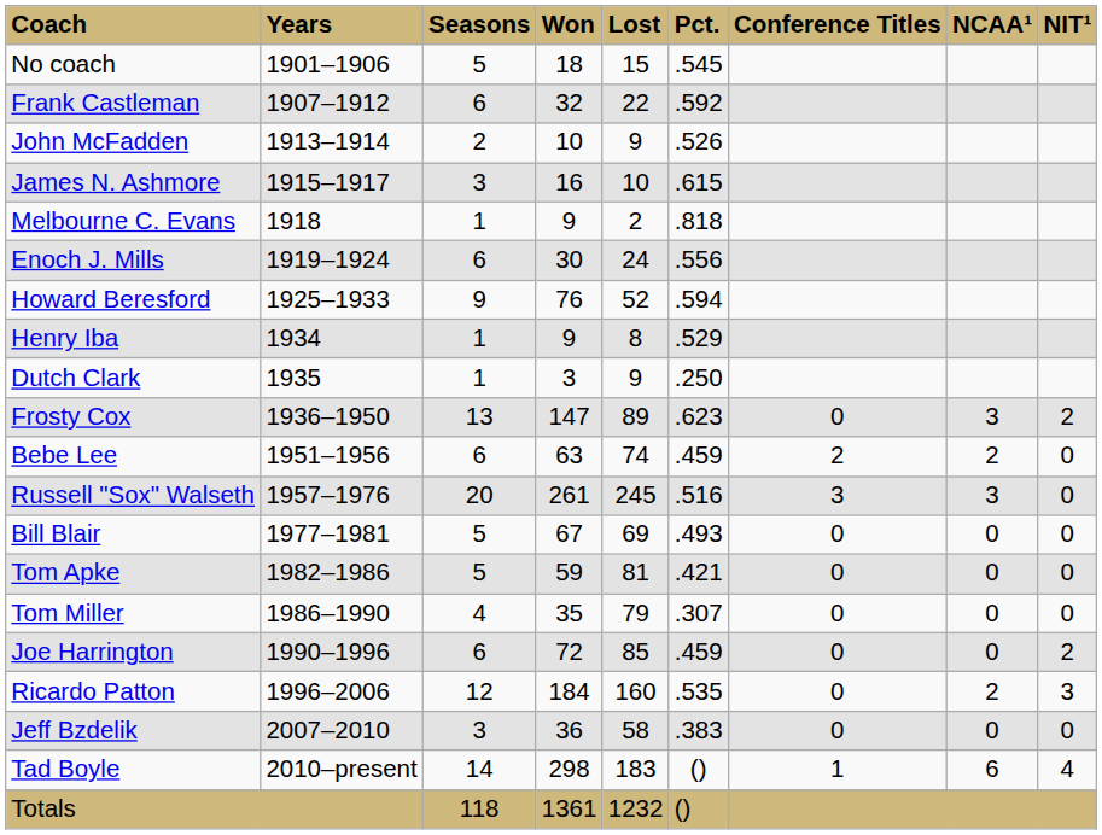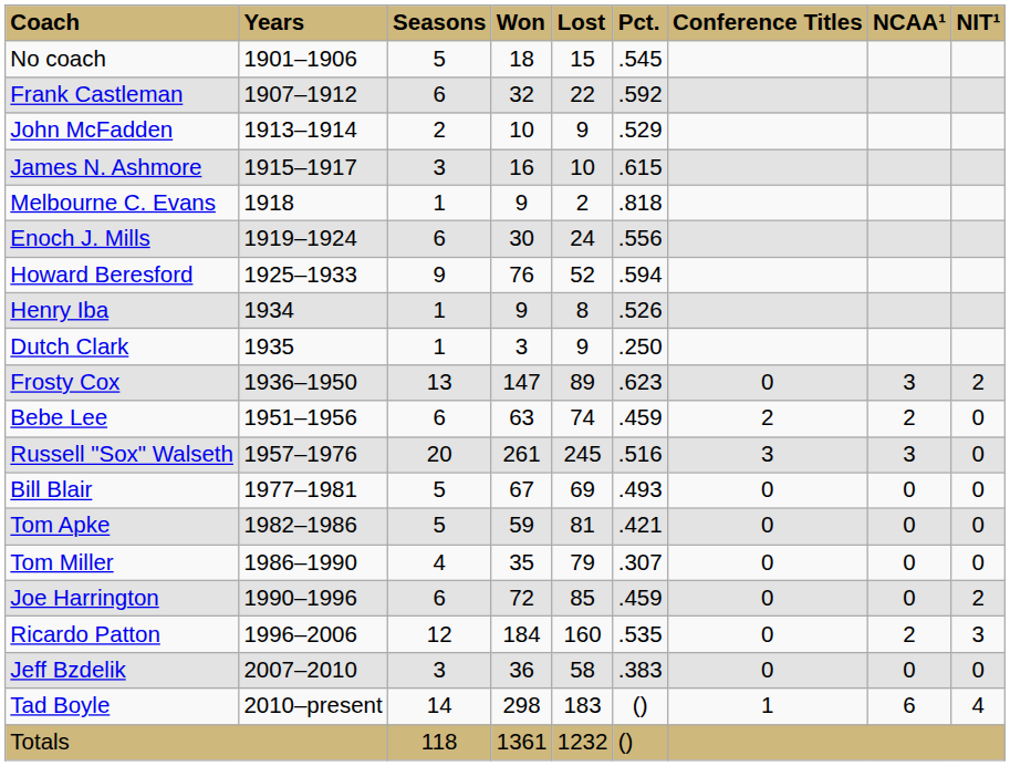 <table class="wikitable">
 <tr style="background:#CFB87C">
 <td><strong>Coach</strong></td>
 <td><strong>Years</strong></td>
 <td><strong>Seasons</strong></td>
 <td><strong>Won</strong></td>
 <td><strong>Lost</strong></td>
 <td><strong>Pct.</strong></td>
 <td><strong>Conference Titles</strong></td>
 <td><strong>NCAA¹</strong></td>
 <td><strong>NIT¹</strong></td>
 </tr>
 <tr>
 <td>No coach</td>
 <td>1901–1906</td>
 <td align="center">5</td>
 <td align="center">18</td>
 <td align="center">15</td>
 <td>.545</td>
 <td></td>
 <td></td>
 <td></td>
 </tr>
 <tr style="background: #e3e3e3">
 <td><a href='#'>Frank Castleman</a></td>
 <td>1907–1912</td>
 <td align="center">6</td>
 <td align="center">32</td>
 <td align="center">22</td>
 <td>.592</td>
 <td></td>
 <td></td>
 <td></td>
 </tr>
 <tr>
 <td><a href='#'>John McFadden</a></td>
 <td>1913–1914</td>
 <td align="center">2</td>
 <td align="center">10</td>
 <td align="center">9</td>
-<td>.526</td>
+<td>.529</td>
 <td></td>
 <td></td>
 <td></td>
 </tr>
 <tr style="background: #e3e3e3">
 <td><a href='#'>James N. Ashmore</a></td>
 <td>1915–1917</td>
 <td align="center">3</td>
 <td align="center">16</td>
 <td align="center">10</td>
 <td>.615</td>
 <td></td>
 <td></td>
 <td></td>
 </tr>
 <tr>
 <td><a href='#'>Melbourne C. Evans</a></td>
 <td>1918</td>
 <td align="center">1</td>
 <td align="center">9</td>
 <td align="center">2</td>
 <td>.818</td>
 <td></td>
 <td></td>
 <td></td>
 </tr>
 <tr style="background: #e3e3e3">
 <td><a href='#'>Enoch J. Mills</a></td>
 <td>1919–1924</td>
 <td align="center">6</td>
 <td align="center">30</td>
 <td align="center">24</td>
 <td>.556</td>
 <td></td>
 <td></td>
 <td></td>
 </tr>
 <tr>
 <td><a href='#'>Howard Beresford</a></td>
 <td>1925–1933</td>
 <td align="center">9</td>
 <td align="center">76</td>
 <td align="center">52</td>
 <td>.594</td>
 <td></td>
 <td></td>
 <td></td>
 </tr>
 <tr style="background: #e3e3e3">
 <td><a href='#'>Henry Iba</a></td>
 <td>1934</td>
 <td align="center">1</td>
 <td align="center">9</td>
 <td align="center">8</td>
-<td>.529</td>
+<td>.526</td>
 <td></td>
 <td></td>
 <td></td>
 </tr>
 <tr>
 <td><a href='#'>Dutch Clark</a></td>
 <td>1935</td>
 <td align="center">1</td>
 <td align="center">3</td>
 <td align="center">9</td>
 <td>.250</td>
 <td></td>
 <td></td>
 <td></td>
 </tr>
 <tr style="background: #e3e3e3">
 <td><a href='#'>Frosty Cox</a></td>
 <td>1936–1950</td>
 <td align="center">13</td>
 <td align="center">147</td>
 <td align="center">89</td>
 <td>.623</td>
 <td align="center">0</td>
 <td align="center">3</td>
 <td align="center">2</td>
 </tr>
 <tr>
 <td><a href='#'>Bebe Lee</a></td>
 <td>1951–1956</td>
 <td align="center">6</td>
 <td align="center">63</td>
 <td align="center">74</td>
 <td>.459</td>
 <td align="center">2</td>
 <td align="center">2</td>
 <td align="center">0</td>
 </tr>
 <tr style="background: #e3e3e3">
 <td><a href='#'>Russell "Sox" Walseth</a></td>
 <td>1957–1976</td>
 <td align="center">20</td>
 <td align="center">261</td>
 <td align="center">245</td>
 <td>.516</td>
 <td align="center">3</td>
 <td align="center">3</td>
 <td align="center">0</td>
 </tr>
 <tr>
 <td><a href='#'>Bill Blair</a></td>
 <td>1977–1981</td>
 <td align="center">5</td>
 <td align="center">67</td>
 <td align="center">69</td>
 <td>.493</td>
 <td align="center">0</td>
 <td align="center">0</td>
 <td align="center">0</td>
 </tr>
 <tr style="background: #e3e3e3">
 <td><a href='#'>Tom Apke</a></td>
 <td>1982–1986</td>
 <td align="center">5</td>
 <td align="center">59</td>
 <td align="center">81</td>
 <td>.421</td>
 <td align="center">0</td>
 <td align="center">0</td>
 <td align="center">0</td>
 </tr>
 <tr>
 <td><a href='#'>Tom Miller</a></td>
 <td>1986–1990</td>
 <td align="center">4</td>
 <td align="center">35</td>
 <td align="center">79</td>
 <td>.307</td>
 <td align="center">0</td>
 <td align="center">0</td>
 <td align="center">0</td>
 </tr>
 <tr style="background: #e3e3e3">
 <td><a href='#'>Joe Harrington</a></td>
 <td>1990–1996</td>
 <td align="center">6</td>
 <td align="center">72</td>
 <td align="center">85</td>
 <td>.459</td>
 <td align="center">0</td>
 <td align="center">0</td>
 <td align="center">2</td>
 </tr>
 <tr>
 <td><a href='#'>Ricardo Patton</a></td>
 <td>1996–2006</td>
 <td align="center">12</td>
 <td align="center">184</td>
 <td align="center">160</td>
 <td align="center">.535</td>
 <td align="center">0</td>
 <td align="center">2</td>
 <td align="center">3</td>
 </tr>
 <tr style="background: #e3e3e3">
 <td><a href='#'>Jeff Bzdelik</a></td>
 <td>2007–2010</td>
 <td align="center">3</td>
 <td align="center">36</td>
 <td align="center">58</td>
 <td align="center">.383</td>
 <td align="center">0</td>
 <td align="center">0</td>
 <td align="center">0</td>
 </tr>
 <tr>
 <td><a href='#'>Tad Boyle</a></td>
 <td>2010–present</td>
 <td align="center">14</td>
 <td align="center">298</td>
 <td align="center">183</td>
 <td align="center">()</td>
 <td align="center">1</td>
 <td align="center">6</td>
 <td align="center">4</td>
 </tr>
 <tr style="background: #CFB87C">
 <td colspan="2">Totals</td>
 <td align="center">118</td>
 <td align="center">1361</td>
 <td align="center">1232</td>
 <td>()</td>
 <td colspan="3"></td>
 </tr>
 </table>
